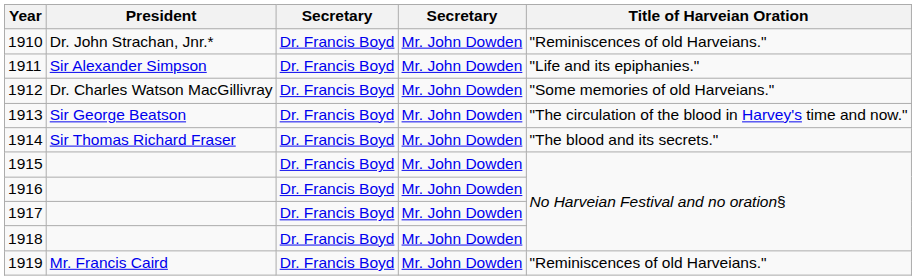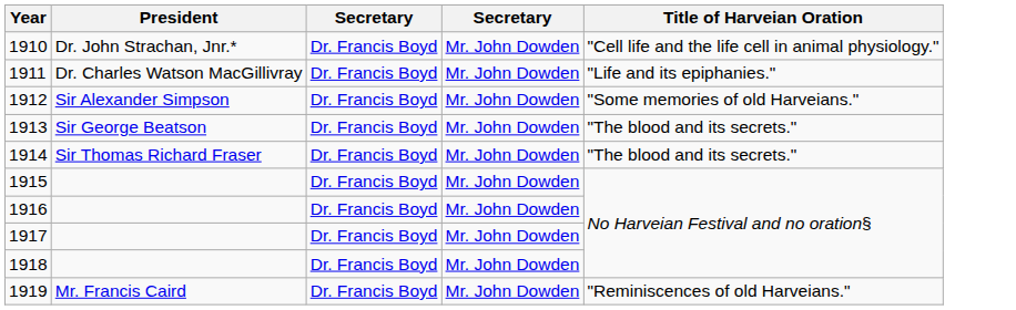 <table class="wikitable">
 <tr>
 <th>Year</th>
 <th>President</th>
 <th>Secretary</th>
 <th>Secretary</th>
 <th>Title of Harveian Oration</th>
 </tr>
 <tr>
 <td>1910</td>
 <td>Dr. John Strachan, Jnr.*</td>
 <td><a href='#'>Dr. Francis Boyd</a></td>
 <td><a href='#'>Mr. John Dowden</a></td>
-<td>"Reminiscences of old Harveians."</td>
+<td>"Cell life and the life cell in animal physiology."</td>
 </tr>
 <tr>
 <td>1911</td>
-<td><a href='#'>Sir Alexander Simpson</a></td>
+<td>Dr. Charles Watson MacGillivray</td>
 <td><a href='#'>Dr. Francis Boyd</a></td>
 <td><a href='#'>Mr. John Dowden</a></td>
 <td>"Life and its epiphanies."</td>
 </tr>
 <tr>
 <td>1912</td>
-<td>Dr. Charles Watson MacGillivray</td>
+<td><a href='#'>Sir Alexander Simpson</a></td>
 <td><a href='#'>Dr. Francis Boyd</a></td>
 <td><a href='#'>Mr. John Dowden</a></td>
 <td>"Some memories of old Harveians."</td>
 </tr>
 <tr>
 <td>1913</td>
 <td><a href='#'>Sir George Beatson</a></td>
 <td><a href='#'>Dr. Francis Boyd</a></td>
 <td><a href='#'>Mr. John Dowden</a></td>
-<td>"The circulation of the blood in <a href='#'>Harvey's</a> time and now."</td>
+<td>"The blood and its secrets."</td>
 </tr>
 <tr>
 <td>1914</td>
 <td><a href='#'>Sir Thomas Richard Fraser</a></td>
 <td><a href='#'>Dr. Francis Boyd</a></td>
 <td><a href='#'>Mr. John Dowden</a></td>
 <td>"The blood and its secrets."</td>
 </tr>
 <tr>
 <td>1915</td>
 <td></td>
 <td><a href='#'>Dr. Francis Boyd</a></td>
 <td><a href='#'>Mr. John Dowden</a></td>
 <td rowspan=4><em>No Harveian Festival and no oration</em>§</td>
 </tr>
 <tr>
 <td>1916</td>
 <td></td>
 <td><a href='#'>Dr. Francis Boyd</a></td>
 <td><a href='#'>Mr. John Dowden</a></td>
 </tr>
 <tr>
 <td>1917</td>
 <td></td>
 <td><a href='#'>Dr. Francis Boyd</a></td>
 <td><a href='#'>Mr. John Dowden</a></td>
 </tr>
 <tr>
 <td>1918</td>
 <td></td>
 <td><a href='#'>Dr. Francis Boyd</a></td>
 <td><a href='#'>Mr. John Dowden</a></td>
 </tr>
 <tr>
 <td>1919</td>
 <td><a href='#'>Mr. Francis Caird</a></td>
 <td><a href='#'>Dr. Francis Boyd</a></td>
 <td><a href='#'>Mr. John Dowden</a></td>
 <td>"Reminiscences of old Harveians."</td>
 </tr>
 </table>
